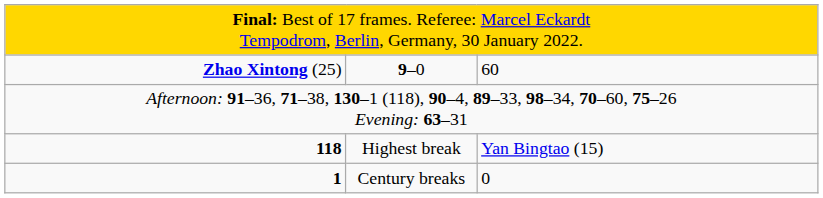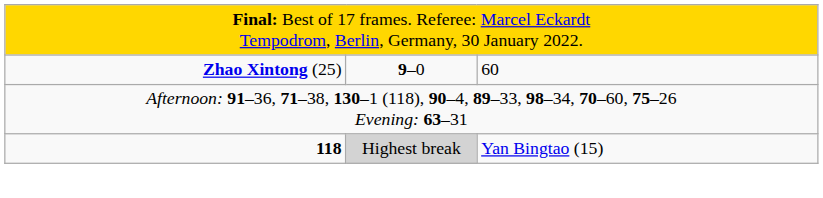 <table class="wikitable" style="font-size: 90%; margin: 1em auto 1em auto;">
 <tr>
 <td colspan = "3" align="center" bgcolor="#ffd700"><strong>Final:</strong> Best of 17 frames. Referee: <a href='#'>Marcel Eckardt</a><br><a href='#'>Tempodrom</a>, <a href='#'>Berlin</a>, Germany, 30 January 2022.</td>
 </tr>
 <tr>
 <td width="270" align="right"><strong><a href='#'>Zhao Xintong</a></strong> (25) <br> </td>
 <td width="100" align="center"><strong>9</strong>–0</td>
 <td>60</td>
 </tr>
 <tr>
 <td colspan="3" align="center" style="font-size: 100%"><em>Afternoon:</em> <strong>91</strong>–36, <strong>71</strong>–38, <strong>130</strong>–1 (118), <strong>90</strong>–4, <strong>89</strong>–33, <strong>98</strong>–34, <strong>70</strong>–60, <strong>75</strong>–26 <br><em>Evening:</em> <strong>63</strong>–31</td>
 </tr>
 <tr>
 <td align="right"><strong>118</strong></td>
-<td align="center">Highest break</td>
+<td align="center" style="background: lightgrey;">Highest break</td>
 <td width="270"><a href='#'>Yan Bingtao</a> (15) <br> </td>
 </tr>
-<tr>
-<td align="right"><strong>1</strong></td>
-<td align="center">Century breaks</td>
-<td>0</td>
-</tr>
 </table>
